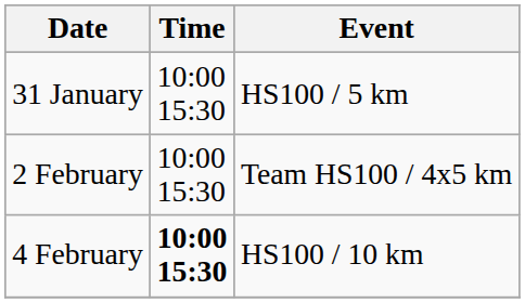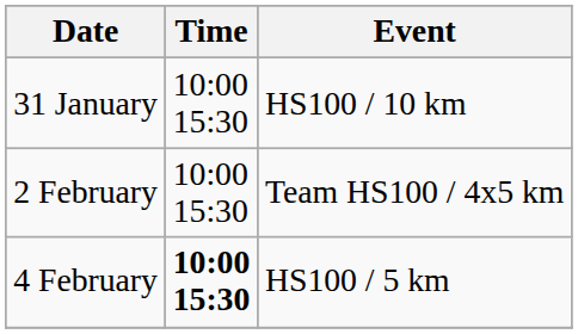 <table class="wikitable">
 <tr>
 <th>Date</th>
 <th>Time</th>
 <th>Event</th>
 </tr>
 <tr>
 <td>31 January</td>
 <td>10:00<br>15:30</td>
-<td>HS100 / 5 km</td>
+<td>HS100 / 10 km</td>
 </tr>
 <tr>
 <td>2 February</td>
 <td>10:00<br>15:30</td>
 <td>Team HS100 / 4x5 km</td>
 </tr>
 <tr>
 <td>4 February</td>
 <td><strong>10:00<br>15:30</strong></td>
-<td>HS100 / 10 km</td>
+<td>HS100 / 5 km</td>
 </tr>
 <tr>
 </tr>
 </table>
